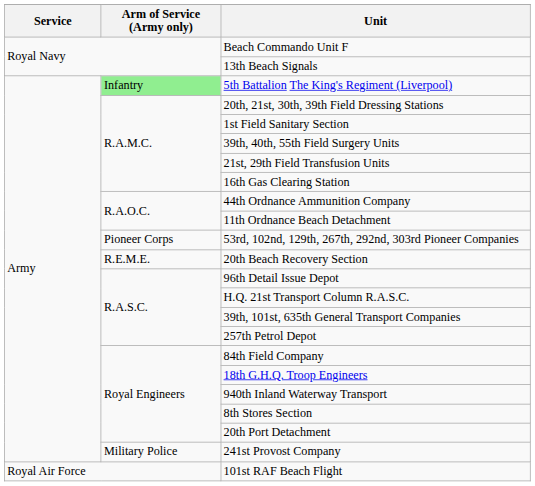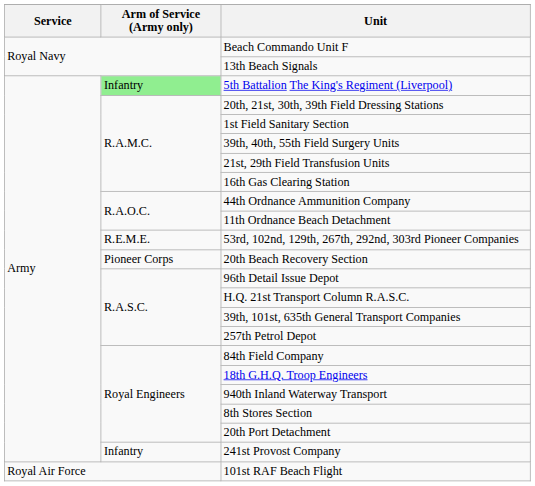 <table class="wikitable">
 <tr>
 </tr>
 <tr>
 <th scope="col" width="120">Service</th>
 <th scope="col" width="150">Arm of Service<br>(Army only)</th>
 <th scope="col" width="400">Unit</th>
 </tr>
 <tr>
 <td rowspan="2" colspan="2">Royal Navy</td>
 <td>Beach Commando Unit F</td>
 </tr>
 <tr>
 <td>13th Beach Signals</td>
 </tr>
 <tr>
 <td rowspan="20">Army</td>
 <td style="background: lightgreen;">Infantry</td>
 <td><a href='#'>5th Battalion</a> <a href='#'>The King's Regiment (Liverpool)</a></td>
 </tr>
 <tr>
 <td rowspan="5">R.A.M.C.</td>
 <td>20th, 21st, 30th, 39th Field Dressing Stations</td>
 </tr>
 <tr>
 <td>1st Field Sanitary Section</td>
 </tr>
 <tr>
 <td>39th, 40th, 55th Field Surgery Units</td>
 </tr>
 <tr>
 <td>21st, 29th Field Transfusion Units</td>
 </tr>
 <tr>
 <td>16th Gas Clearing Station</td>
 </tr>
 <tr>
 <td rowspan="2">R.A.O.C.</td>
 <td>44th Ordnance Ammunition Company</td>
 </tr>
 <tr>
 <td>11th Ordnance Beach Detachment</td>
 </tr>
 <tr>
-<td>Pioneer Corps</td>
+<td>R.E.M.E.</td>
 <td>53rd, 102nd, 129th, 267th, 292nd, 303rd Pioneer Companies</td>
 </tr>
 <tr>
-<td>R.E.M.E.</td>
+<td>Pioneer Corps</td>
 <td>20th Beach Recovery Section</td>
 </tr>
 <tr>
 <td rowspan="4">R.A.S.C.</td>
 <td>96th Detail Issue Depot</td>
 </tr>
 <tr>
 <td>H.Q. 21st Transport Column R.A.S.C.</td>
 </tr>
 <tr>
 <td>39th, 101st, 635th General Transport Companies</td>
 </tr>
 <tr>
 <td>257th Petrol Depot</td>
 </tr>
 <tr>
 <td rowspan="5">Royal Engineers</td>
 <td>84th Field Company</td>
 </tr>
 <tr>
 <td><a href='#'>18th G.H.Q. Troop Engineers</a></td>
 </tr>
 <tr>
 <td>940th Inland Waterway Transport</td>
 </tr>
 <tr>
 <td>8th Stores Section</td>
 </tr>
 <tr>
 <td>20th Port Detachment</td>
 </tr>
 <tr>
-<td>Military Police</td>
+<td>Infantry</td>
 <td>241st Provost Company</td>
 </tr>
 <tr>
 <td colspan="2">Royal Air Force</td>
 <td>101st RAF Beach Flight</td>
 </tr>
 </table>
